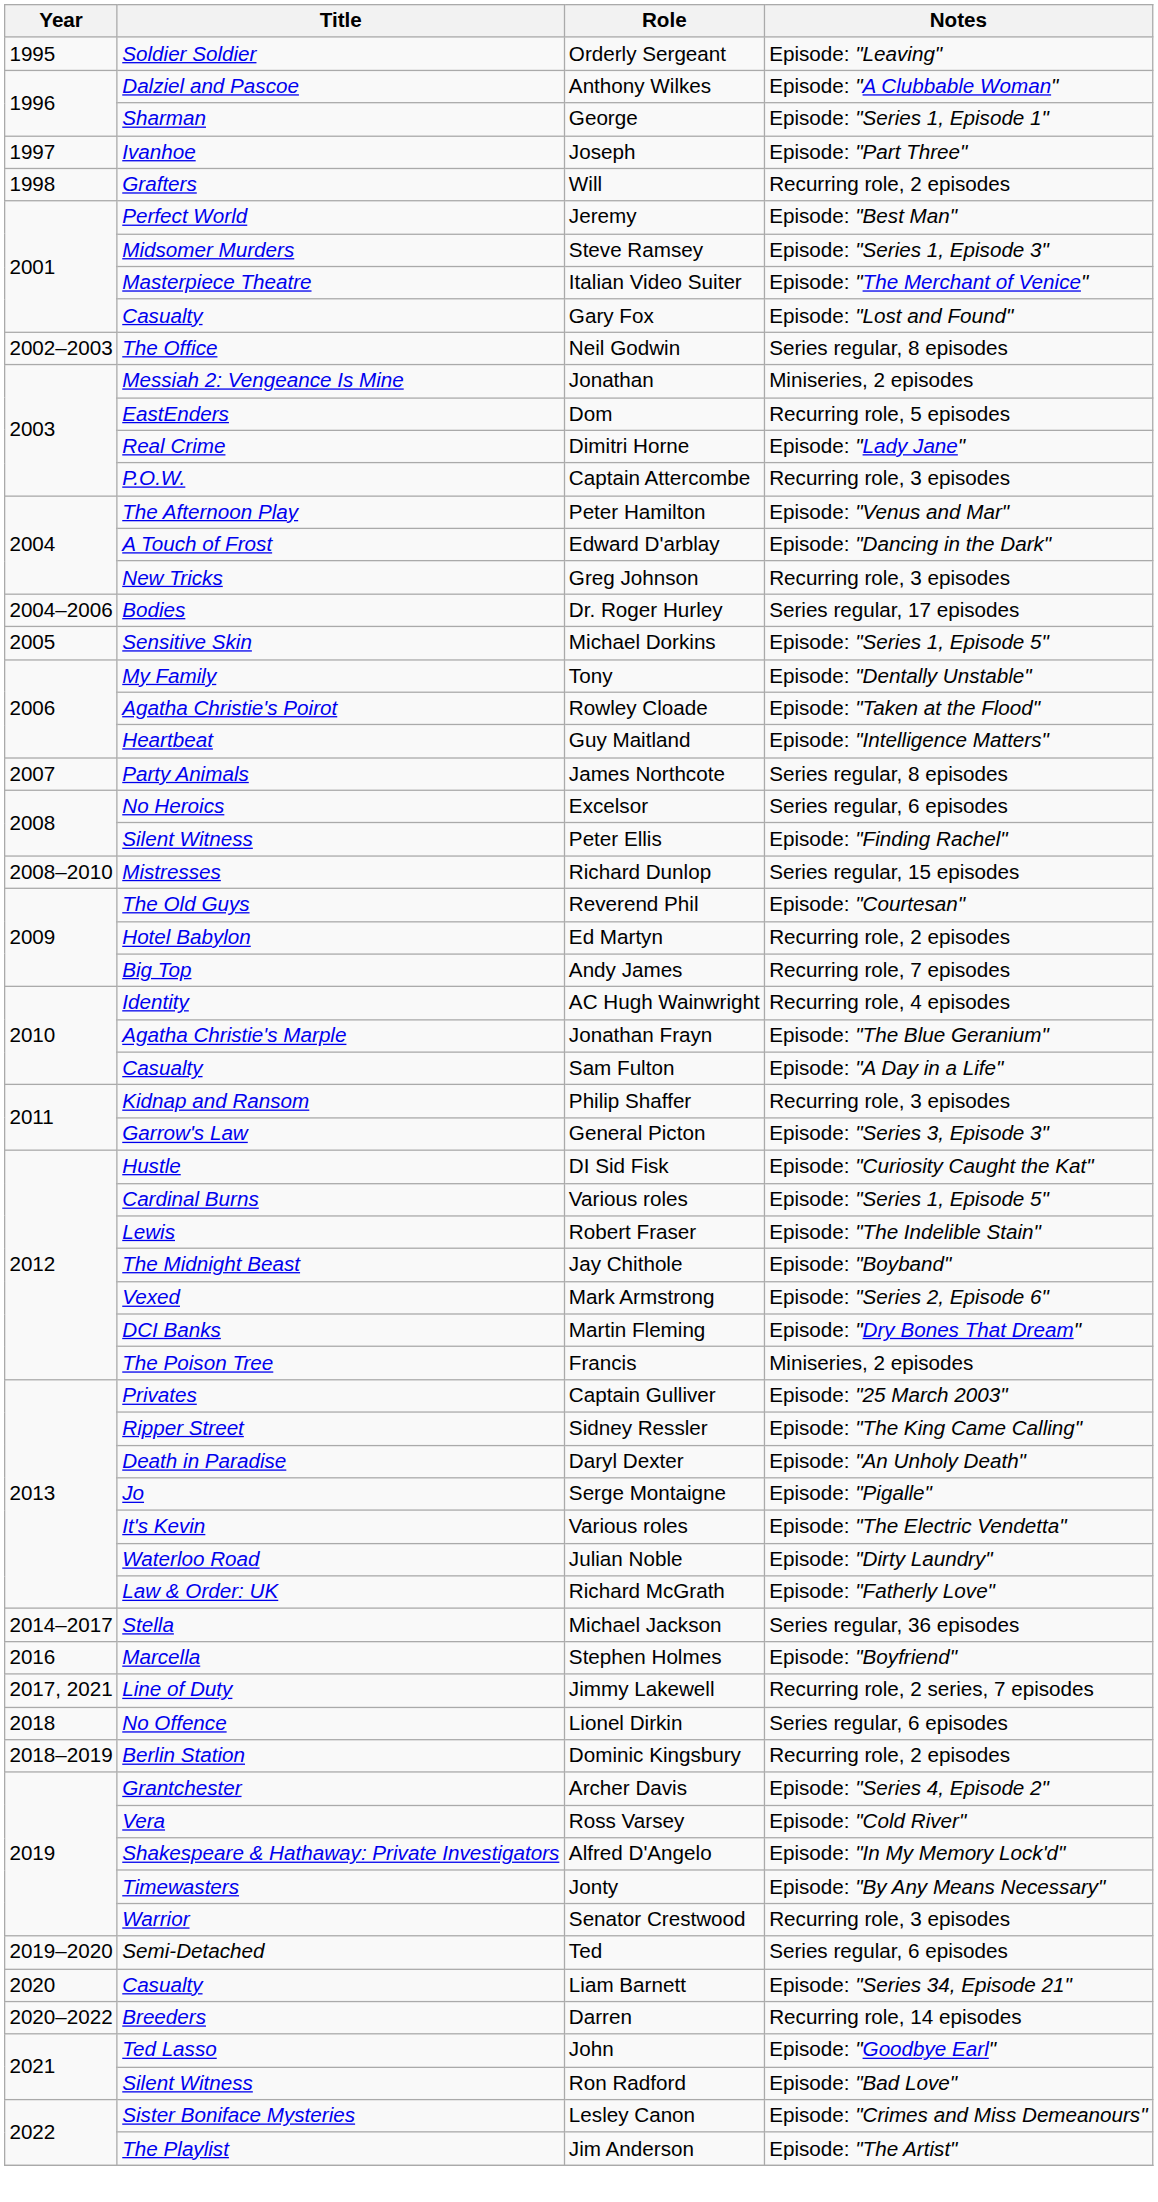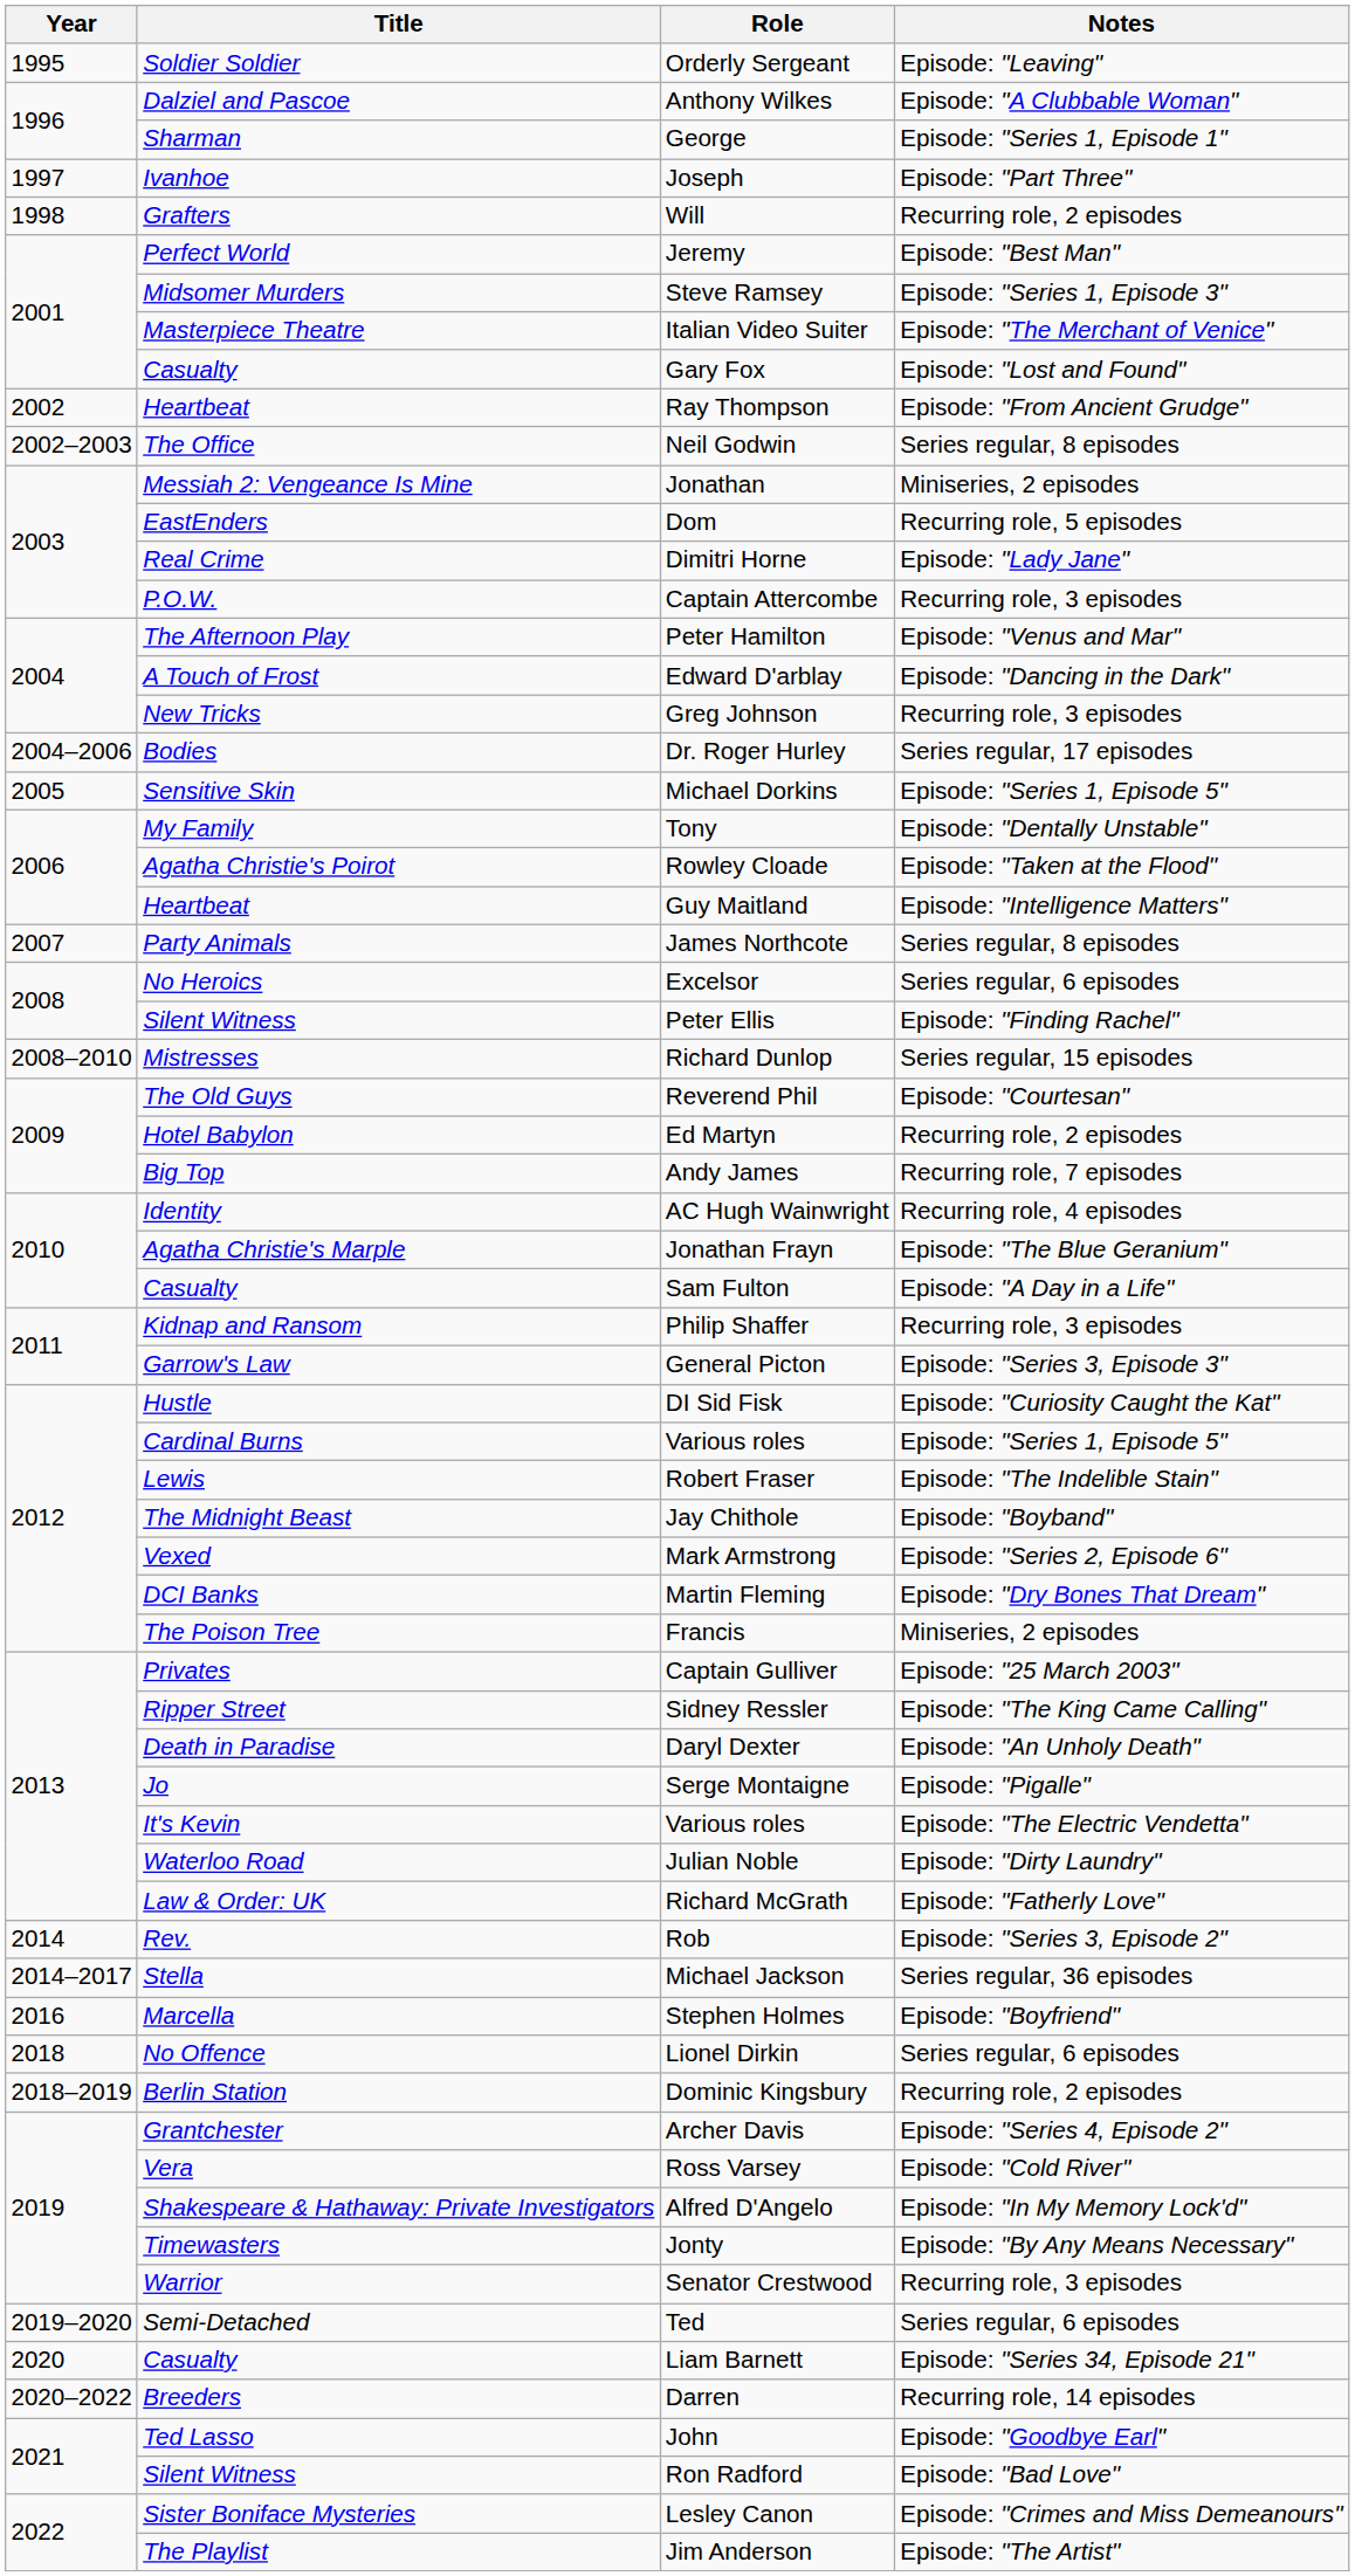 <table class="wikitable sortable">
 <tr>
 <th>Year</th>
 <th>Title</th>
 <th>Role</th>
 <th>Notes</th>
 </tr>
 <tr>
 <td>1995</td>
 <td><em><a href='#'>Soldier Soldier</a></em></td>
 <td>Orderly Sergeant</td>
 <td>Episode: <em>"Leaving"</em></td>
 </tr>
 <tr>
 <td rowspan="2">1996</td>
 <td><em><a href='#'>Dalziel and Pascoe</a></em></td>
 <td>Anthony Wilkes</td>
 <td>Episode: <em>"<a href='#'>A Clubbable Woman</a>"</em></td>
 </tr>
 <tr>
 <td><em><a href='#'>Sharman</a></em></td>
 <td>George</td>
 <td>Episode: <em>"Series 1, Episode 1"</em></td>
 </tr>
 <tr>
 <td>1997</td>
 <td><em><a href='#'>Ivanhoe</a></em></td>
 <td>Joseph</td>
 <td>Episode: <em>"Part Three"</em></td>
 </tr>
 <tr>
 <td>1998</td>
 <td><em><a href='#'>Grafters</a></em></td>
 <td>Will</td>
 <td>Recurring role, 2 episodes</td>
 </tr>
 <tr>
 <td rowspan="4">2001</td>
 <td><em><a href='#'>Perfect World</a></em></td>
 <td>Jeremy</td>
 <td>Episode: <em>"Best Man"</em></td>
 </tr>
 <tr>
 <td><em><a href='#'>Midsomer Murders</a></em></td>
 <td>Steve Ramsey</td>
 <td>Episode: <em>"Series 1, Episode 3"</em></td>
 </tr>
 <tr>
 <td><em><a href='#'>Masterpiece Theatre</a></em></td>
 <td>Italian Video Suiter</td>
 <td>Episode: <em>"<a href='#'>The Merchant of Venice</a>"</em></td>
 </tr>
 <tr>
 <td><em><a href='#'>Casualty</a></em></td>
 <td>Gary Fox</td>
 <td>Episode: <em>"Lost and Found"</em></td>
+</tr>
+<tr>
+<td>2002</td>
+<td><em><a href='#'>Heartbeat</a></em></td>
+<td>Ray Thompson</td>
+<td>Episode: <em>"From Ancient Grudge"</em></td>
 </tr>
 <tr>
 <td>2002–2003</td>
 <td><em><a href='#'>The Office</a></em></td>
 <td>Neil Godwin</td>
 <td>Series regular, 8 episodes</td>
 </tr>
 <tr>
 <td rowspan="4">2003</td>
 <td><em><a href='#'>Messiah 2: Vengeance Is Mine</a></em></td>
 <td>Jonathan</td>
 <td>Miniseries, 2 episodes</td>
 </tr>
 <tr>
 <td><em><a href='#'>EastEnders</a></em></td>
 <td>Dom</td>
 <td>Recurring role, 5 episodes</td>
 </tr>
 <tr>
 <td><em><a href='#'>Real Crime</a></em></td>
 <td>Dimitri Horne</td>
 <td>Episode: <em>"<a href='#'>Lady Jane</a>"</em></td>
 </tr>
 <tr>
 <td><em><a href='#'>P.O.W.</a></em></td>
 <td>Captain Attercombe</td>
 <td>Recurring role, 3 episodes</td>
 </tr>
 <tr>
 <td rowspan="3">2004</td>
 <td><em><a href='#'>The Afternoon Play</a></em></td>
 <td>Peter Hamilton</td>
 <td>Episode: <em>"Venus and Mar"</em></td>
 </tr>
 <tr>
 <td><em><a href='#'>A Touch of Frost</a></em></td>
 <td>Edward D'arblay</td>
 <td>Episode: <em>"Dancing in the Dark"</em></td>
 </tr>
 <tr>
 <td><em><a href='#'>New Tricks</a></em></td>
 <td>Greg Johnson</td>
 <td>Recurring role, 3 episodes</td>
 </tr>
 <tr>
 <td>2004–2006</td>
 <td><em><a href='#'>Bodies</a></em></td>
 <td>Dr. Roger Hurley</td>
 <td>Series regular, 17 episodes</td>
 </tr>
 <tr>
 <td>2005</td>
 <td><em><a href='#'>Sensitive Skin</a></em></td>
 <td>Michael Dorkins</td>
 <td>Episode: <em>"Series 1, Episode 5"</em></td>
 </tr>
 <tr>
 <td rowspan="3">2006</td>
 <td><em><a href='#'>My Family</a></em></td>
 <td>Tony</td>
 <td>Episode: <em>"Dentally Unstable"</em></td>
 </tr>
 <tr>
 <td><em><a href='#'>Agatha Christie's Poirot</a></em></td>
 <td>Rowley Cloade</td>
 <td>Episode: <em>"Taken at the Flood"</em></td>
 </tr>
 <tr>
 <td><em><a href='#'>Heartbeat</a></em></td>
 <td>Guy Maitland</td>
 <td>Episode: <em>"Intelligence Matters"</em></td>
 </tr>
 <tr>
 <td>2007</td>
 <td><em><a href='#'>Party Animals</a></em></td>
 <td>James Northcote</td>
 <td>Series regular, 8 episodes</td>
 </tr>
 <tr>
 <td rowspan="2">2008</td>
 <td><em><a href='#'>No Heroics</a></em></td>
 <td>Excelsor</td>
 <td>Series regular, 6 episodes</td>
 </tr>
 <tr>
 <td><em><a href='#'>Silent Witness</a></em></td>
 <td>Peter Ellis</td>
 <td>Episode: <em>"Finding Rachel"</em></td>
 </tr>
 <tr>
 <td>2008–2010</td>
 <td><em><a href='#'>Mistresses</a></em></td>
 <td>Richard Dunlop</td>
 <td>Series regular, 15 episodes</td>
 </tr>
 <tr>
 <td rowspan="3">2009</td>
 <td><em><a href='#'>The Old Guys</a></em></td>
 <td>Reverend Phil</td>
 <td>Episode: <em>"Courtesan"</em></td>
 </tr>
 <tr>
 <td><em><a href='#'>Hotel Babylon</a></em></td>
 <td>Ed Martyn</td>
 <td>Recurring role, 2 episodes</td>
 </tr>
 <tr>
 <td><em><a href='#'>Big Top</a></em></td>
 <td>Andy James</td>
 <td>Recurring role, 7 episodes</td>
 </tr>
 <tr>
 <td rowspan="3">2010</td>
 <td><em><a href='#'>Identity</a></em></td>
 <td>AC Hugh Wainwright</td>
 <td>Recurring role, 4 episodes</td>
 </tr>
 <tr>
 <td><em><a href='#'>Agatha Christie's Marple</a></em></td>
 <td>Jonathan Frayn</td>
 <td>Episode: <em>"The Blue Geranium"</em></td>
 </tr>
 <tr>
 <td><em><a href='#'>Casualty</a></em></td>
 <td>Sam Fulton</td>
 <td>Episode: <em>"A Day in a Life"</em></td>
 </tr>
 <tr>
 <td rowspan="2">2011</td>
 <td><em><a href='#'>Kidnap and Ransom</a></em></td>
 <td>Philip Shaffer</td>
 <td>Recurring role, 3 episodes</td>
 </tr>
 <tr>
 <td><em><a href='#'>Garrow's Law</a></em></td>
 <td>General Picton</td>
 <td>Episode: <em>"Series 3, Episode 3"</em></td>
 </tr>
 <tr>
 <td rowspan="7">2012</td>
 <td><em><a href='#'>Hustle</a></em></td>
 <td>DI Sid Fisk</td>
 <td>Episode: <em>"Curiosity Caught the Kat"</em></td>
 </tr>
 <tr>
 <td><em><a href='#'>Cardinal Burns</a></em></td>
 <td>Various roles</td>
 <td>Episode: <em>"Series 1, Episode 5"</em></td>
 </tr>
 <tr>
 <td><em><a href='#'>Lewis</a></em></td>
 <td>Robert Fraser</td>
 <td>Episode: <em>"The Indelible Stain"</em></td>
 </tr>
 <tr>
 <td><em><a href='#'>The Midnight Beast</a></em></td>
 <td>Jay Chithole</td>
 <td>Episode: <em>"Boyband"</em></td>
 </tr>
 <tr>
 <td><em><a href='#'>Vexed</a></em></td>
 <td>Mark Armstrong</td>
 <td>Episode: <em>"Series 2, Episode 6"</em></td>
 </tr>
 <tr>
 <td><em><a href='#'>DCI Banks</a></em></td>
 <td>Martin Fleming</td>
 <td>Episode: <em>"<a href='#'>Dry Bones That Dream</a>"</em></td>
 </tr>
 <tr>
 <td><em><a href='#'>The Poison Tree</a></em></td>
 <td>Francis</td>
 <td>Miniseries, 2 episodes</td>
 </tr>
 <tr>
 <td rowspan="7">2013</td>
 <td><em><a href='#'>Privates</a></em></td>
 <td>Captain Gulliver</td>
 <td>Episode: <em>"25 March 2003"</em></td>
 </tr>
 <tr>
 <td><em><a href='#'>Ripper Street</a></em></td>
 <td>Sidney Ressler</td>
 <td>Episode: <em>"The King Came Calling"</em></td>
 </tr>
 <tr>
 <td><em><a href='#'>Death in Paradise</a></em></td>
 <td>Daryl Dexter</td>
 <td>Episode: <em>"An Unholy Death"</em></td>
 </tr>
 <tr>
 <td><em><a href='#'>Jo</a></em></td>
 <td>Serge Montaigne</td>
 <td>Episode: <em>"Pigalle"</em></td>
 </tr>
 <tr>
 <td><em><a href='#'>It's Kevin</a></em></td>
 <td>Various roles</td>
 <td>Episode: <em>"The Electric Vendetta"</em></td>
 </tr>
 <tr>
 <td><em><a href='#'>Waterloo Road</a></em></td>
 <td>Julian Noble</td>
 <td>Episode: <em>"Dirty Laundry"</em></td>
 </tr>
 <tr>
 <td><em><a href='#'>Law & Order: UK</a></em></td>
 <td>Richard McGrath</td>
 <td>Episode: <em>"Fatherly Love"</em></td>
 </tr>
 <tr>
+<td>2014</td>
+<td><em><a href='#'>Rev.</a></em></td>
+<td>Rob</td>
+<td>Episode: <em>"Series 3, Episode 2"</em></td>
+</tr>
+<tr>
 <td>2014–2017</td>
 <td><em><a href='#'>Stella</a></em></td>
 <td>Michael Jackson</td>
 <td>Series regular, 36 episodes</td>
 </tr>
 <tr>
 <td>2016</td>
 <td><em><a href='#'>Marcella</a></em></td>
 <td>Stephen Holmes</td>
 <td>Episode: <em>"Boyfriend"</em></td>
-</tr>
-<tr>
-<td>2017, 2021</td>
-<td><em><a href='#'>Line of Duty</a></em></td>
-<td>Jimmy Lakewell</td>
-<td>Recurring role, 2 series, 7 episodes</td>
 </tr>
 <tr>
 <td>2018</td>
 <td><em><a href='#'>No Offence</a></em></td>
 <td>Lionel Dirkin</td>
 <td>Series regular, 6 episodes</td>
 </tr>
 <tr>
 <td>2018–2019</td>
 <td><em><a href='#'>Berlin Station</a></em></td>
 <td>Dominic Kingsbury</td>
 <td>Recurring role, 2 episodes</td>
 </tr>
 <tr>
 <td rowspan="5">2019</td>
 <td><em><a href='#'>Grantchester</a></em></td>
 <td>Archer Davis</td>
 <td>Episode: <em>"Series 4, Episode 2"</em></td>
 </tr>
 <tr>
 <td><em><a href='#'>Vera</a></em></td>
 <td>Ross Varsey</td>
 <td>Episode: <em>"Cold River"</em></td>
 </tr>
 <tr>
 <td><em><a href='#'>Shakespeare & Hathaway: Private Investigators</a></em></td>
 <td>Alfred D'Angelo</td>
 <td>Episode: <em>"In My Memory Lock'd"</em></td>
 </tr>
 <tr>
 <td><em><a href='#'>Timewasters</a></em></td>
 <td>Jonty</td>
 <td>Episode: <em>"By Any Means Necessary"</em></td>
 </tr>
 <tr>
 <td><em><a href='#'>Warrior</a></em></td>
 <td>Senator Crestwood</td>
 <td>Recurring role, 3 episodes</td>
 </tr>
 <tr>
 <td>2019–2020</td>
 <td><em>Semi-Detached</em></td>
 <td>Ted</td>
 <td>Series regular, 6 episodes</td>
 </tr>
 <tr>
 <td>2020</td>
 <td><em><a href='#'>Casualty</a></em></td>
 <td>Liam Barnett</td>
 <td>Episode: <em>"Series 34, Episode 21"</em></td>
 </tr>
 <tr>
 <td>2020–2022</td>
 <td><em><a href='#'>Breeders</a></em></td>
 <td>Darren</td>
 <td>Recurring role, 14 episodes</td>
 </tr>
 <tr>
 <td rowspan="2">2021</td>
 <td><em><a href='#'>Ted Lasso</a></em></td>
 <td>John</td>
 <td>Episode: <em>"<a href='#'>Goodbye Earl</a>"</em></td>
 </tr>
 <tr>
 <td><em><a href='#'>Silent Witness</a></em></td>
 <td>Ron Radford</td>
 <td>Episode: <em>"Bad Love"</em></td>
 </tr>
 <tr>
 <td rowspan="2">2022</td>
 <td><em><a href='#'>Sister Boniface Mysteries</a></em></td>
 <td>Lesley Canon</td>
 <td>Episode: <em>"Crimes and Miss Demeanours"</em></td>
 </tr>
 <tr>
 <td><em><a href='#'>The Playlist</a></em></td>
 <td>Jim Anderson</td>
 <td>Episode: <em>"The Artist"</em></td>
 </tr>
 <tr>
 </tr>
 </table>
